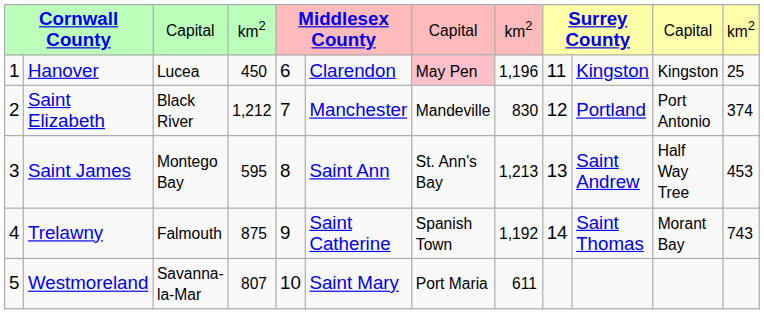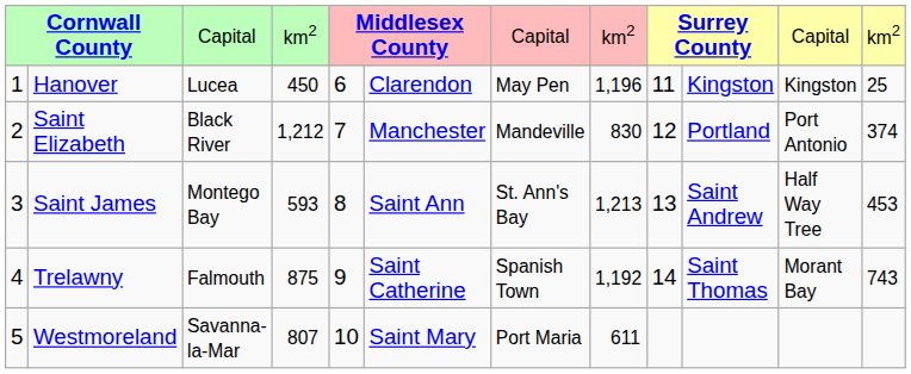 <table class="wikitable">
 <tr>
 <td colspan="2" style="background:#bfb; text-align:center;"><strong><a href='#'>Cornwall County</a></strong></td>
 <td style="background:#bfb; text-align:center;"><small>Capital</small></td>
 <td style="background:#bfb; text-align:center;"><small>km<sup>2</sup></small></td>
 <td colspan="2" style="background:#fbb; text-align:center;"><strong><a href='#'>Middlesex County</a></strong></td>
 <td style="background:#fbb; text-align:center;"><small>Capital</small></td>
 <td style="background:#fbb; text-align:center;"><small>km<sup>2</sup></small></td>
 <td colspan="2" style="background:#ffa; text-align:center;"><strong><a href='#'>Surrey County</a></strong></td>
 <td style="background:#ffa; text-align:center;"><small>Capital</small></td>
 <td style="background:#ffa; text-align:center;"><small>km<sup>2</sup></small></td>
 </tr>
 <tr>
 <td>1</td>
 <td><a href='#'>Hanover</a></td>
 <td><small>Lucea</small></td>
 <td><small>  450</small></td>
 <td>6</td>
 <td><a href='#'>Clarendon</a></td>
-<td style="background: pink;"><small>May Pen</small></td>
+<td><small>May Pen</small></td>
 <td><small>1,196</small></td>
 <td>11</td>
 <td><a href='#'>Kingston</a></td>
 <td><small>Kingston</small></td>
 <td><small>25</small></td>
 </tr>
 <tr>
 <td>2</td>
 <td><a href='#'>Saint Elizabeth</a></td>
 <td><small>Black River</small></td>
 <td><small>1,212</small></td>
 <td>7</td>
 <td><a href='#'>Manchester</a></td>
 <td><small>Mandeville</small></td>
 <td><small>   830</small></td>
 <td>12</td>
 <td><a href='#'>Portland</a></td>
 <td><small>Port Antonio</small></td>
 <td><small>374</small></td>
 </tr>
 <tr>
 <td>3</td>
 <td><a href='#'>Saint James</a></td>
 <td><small>Montego Bay</small></td>
-<td><small>  595</small></td>
+<td><small>  593</small></td>
 <td>8</td>
 <td><a href='#'>Saint Ann</a></td>
 <td><small>St. Ann's Bay</small></td>
 <td><small>1,213</small></td>
 <td>13</td>
 <td><a href='#'>Saint Andrew</a></td>
 <td><small>Half Way Tree</small></td>
 <td><small>453</small></td>
 </tr>
 <tr>
 <td>4</td>
 <td><a href='#'>Trelawny</a></td>
 <td><small>Falmouth</small></td>
 <td><small>  875</small></td>
 <td>9</td>
 <td><a href='#'>Saint Catherine</a></td>
 <td><small>Spanish Town</small></td>
 <td><small>1,192</small></td>
 <td>14</td>
 <td><a href='#'>Saint Thomas</a></td>
 <td><small>Morant Bay</small></td>
 <td><small>743</small></td>
 </tr>
 <tr>
 <td>5</td>
 <td><a href='#'>Westmoreland</a></td>
 <td><small>Savanna-la-Mar</small></td>
 <td><small>  807</small></td>
 <td>10</td>
 <td><a href='#'>Saint Mary</a></td>
 <td><small>Port Maria</small></td>
 <td><small>   611</small></td>
 <td></td>
 <td></td>
 <td></td>
 <td></td>
 </tr>
 </table>
